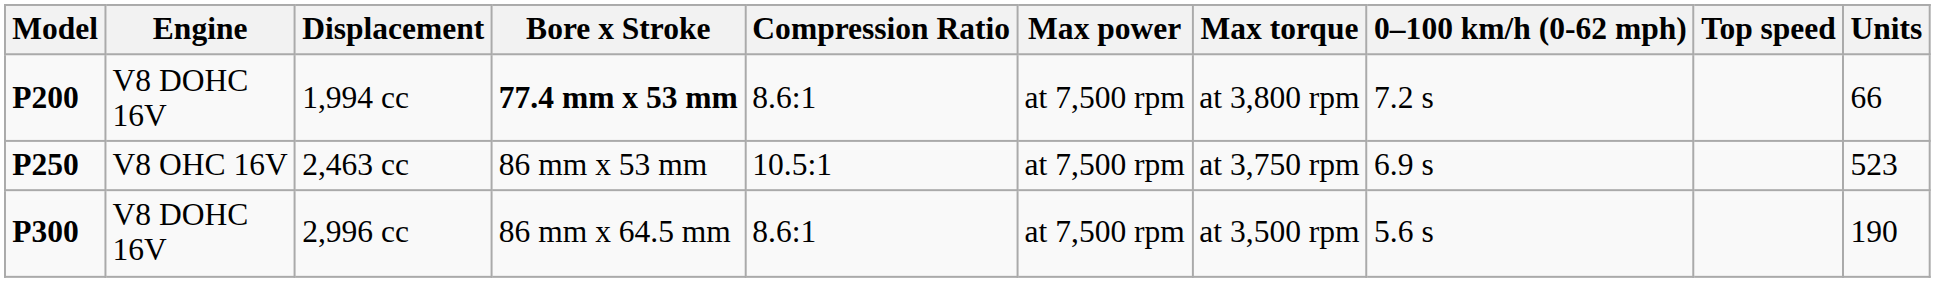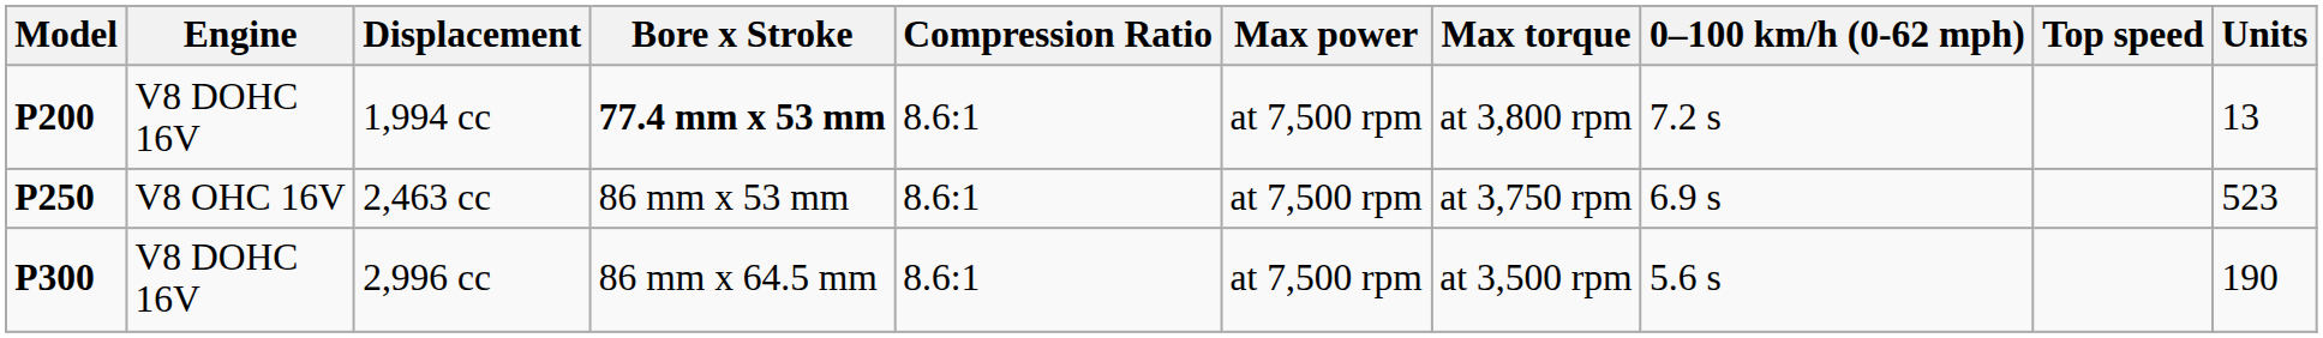 <table class="wikitable">
 <tr>
 <th>Model</th>
 <th>Engine</th>
 <th>Displacement</th>
 <th>Bore x Stroke</th>
 <th>Compression Ratio</th>
 <th>Max power</th>
 <th>Max torque</th>
 <th>0–100 km/h (0-62 mph)</th>
 <th>Top speed</th>
 <th>Units</th>
 </tr>
 <tr>
 <td><strong>P200</strong></td>
 <td>V8 DOHC<br>16V</td>
 <td>1,994 cc</td>
 <td><strong>77.4 mm x 53 mm</strong></td>
 <td>8.6:1</td>
 <td> at 7,500 rpm</td>
 <td> at 3,800 rpm</td>
 <td>7.2 s</td>
 <td></td>
-<td>66</td>
+<td>13</td>
 </tr>
 <tr>
 <td><strong>P250</strong></td>
 <td>V8 OHC 16V</td>
 <td>2,463 cc</td>
 <td>86 mm x 53 mm</td>
-<td>10.5:1</td>
+<td>8.6:1</td>
 <td> at 7,500 rpm</td>
 <td> at 3,750 rpm</td>
 <td>6.9 s</td>
 <td></td>
 <td>523</td>
 </tr>
 <tr>
 <td><strong>P300</strong></td>
 <td>V8 DOHC<br>16V</td>
 <td>2,996 cc</td>
 <td>86 mm x 64.5 mm</td>
 <td>8.6:1</td>
 <td> at 7,500 rpm</td>
 <td> at 3,500 rpm</td>
 <td>5.6 s</td>
 <td></td>
 <td>190</td>
 </tr>
 </table>
